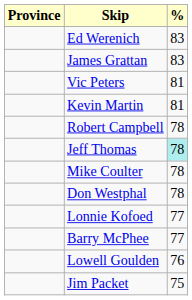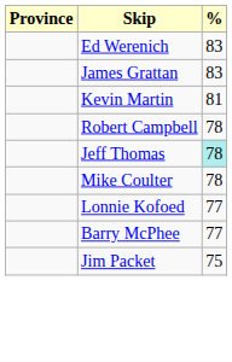 <table class="wikitable">
 <tr>
 <th style="background: #ffffcc;">Province</th>
 <th style="background: #ffffcc;">Skip</th>
 <th style="background: #ffffcc;">%</th>
 </tr>
 <tr>
 <td></td>
 <td><a href='#'>Ed Werenich</a></td>
 <td>83</td>
 </tr>
 <tr>
 <td></td>
 <td><a href='#'>James Grattan</a></td>
 <td>83</td>
-</tr>
-<tr>
-<td></td>
-<td><a href='#'>Vic Peters</a></td>
-<td>81</td>
 </tr>
 <tr>
 <td></td>
 <td><a href='#'>Kevin Martin</a></td>
 <td>81</td>
 </tr>
 <tr>
 <td></td>
 <td><a href='#'>Robert Campbell</a></td>
 <td>78</td>
 </tr>
 <tr>
 <td></td>
 <td><a href='#'>Jeff Thomas</a></td>
 <td style="background: paleturquoise;">78</td>
 </tr>
 <tr>
 <td></td>
 <td><a href='#'>Mike Coulter</a></td>
 <td>78</td>
 </tr>
 <tr>
 <td></td>
-<td><a href='#'>Don Westphal</a></td>
-<td>78</td>
-</tr>
-<tr>
-<td></td>
 <td><a href='#'>Lonnie Kofoed</a></td>
 <td>77</td>
 </tr>
 <tr>
 <td></td>
 <td><a href='#'>Barry McPhee</a></td>
 <td>77</td>
 </tr>
 <tr>
 <td></td>
-<td><a href='#'>Lowell Goulden</a></td>
-<td>76</td>
-</tr>
-<tr>
-<td></td>
 <td><a href='#'>Jim Packet</a></td>
 <td>75</td>
 </tr>
 </table>
